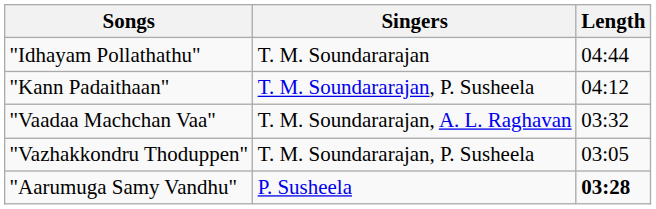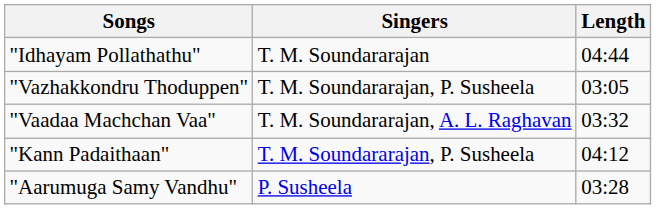 <table class="wikitable">
 <tr>
 <th>Songs</th>
 <th>Singers</th>
 <th>Length</th>
 </tr>
 <tr>
 <td>"Idhayam Pollathathu"</td>
 <td>T. M. Soundararajan</td>
 <td>04:44</td>
 </tr>
 <tr>
-<td>"Kann Padaithaan"</td>
-<td><a href='#'>T. M. Soundararajan</a>, P. Susheela</td>
-<td>04:12</td>
+<td>"Vazhakkondru Thoduppen"</td>
+<td>T. M. Soundararajan, P. Susheela</td>
+<td>03:05</td>
 </tr>
 <tr>
 <td>"Vaadaa Machchan Vaa"</td>
 <td>T. M. Soundararajan, <a href='#'>A. L. Raghavan</a></td>
 <td>03:32</td>
 </tr>
 <tr>
-<td>"Vazhakkondru Thoduppen"</td>
-<td>T. M. Soundararajan, P. Susheela</td>
-<td>03:05</td>
+<td>"Kann Padaithaan"</td>
+<td><a href='#'>T. M. Soundararajan</a>, P. Susheela</td>
+<td>04:12</td>
 </tr>
 <tr>
 <td>"Aarumuga Samy Vandhu"</td>
 <td><a href='#'>P. Susheela</a></td>
-<td><strong>03:28</strong></td>
+<td>03:28</td>
 </tr>
 </table>
